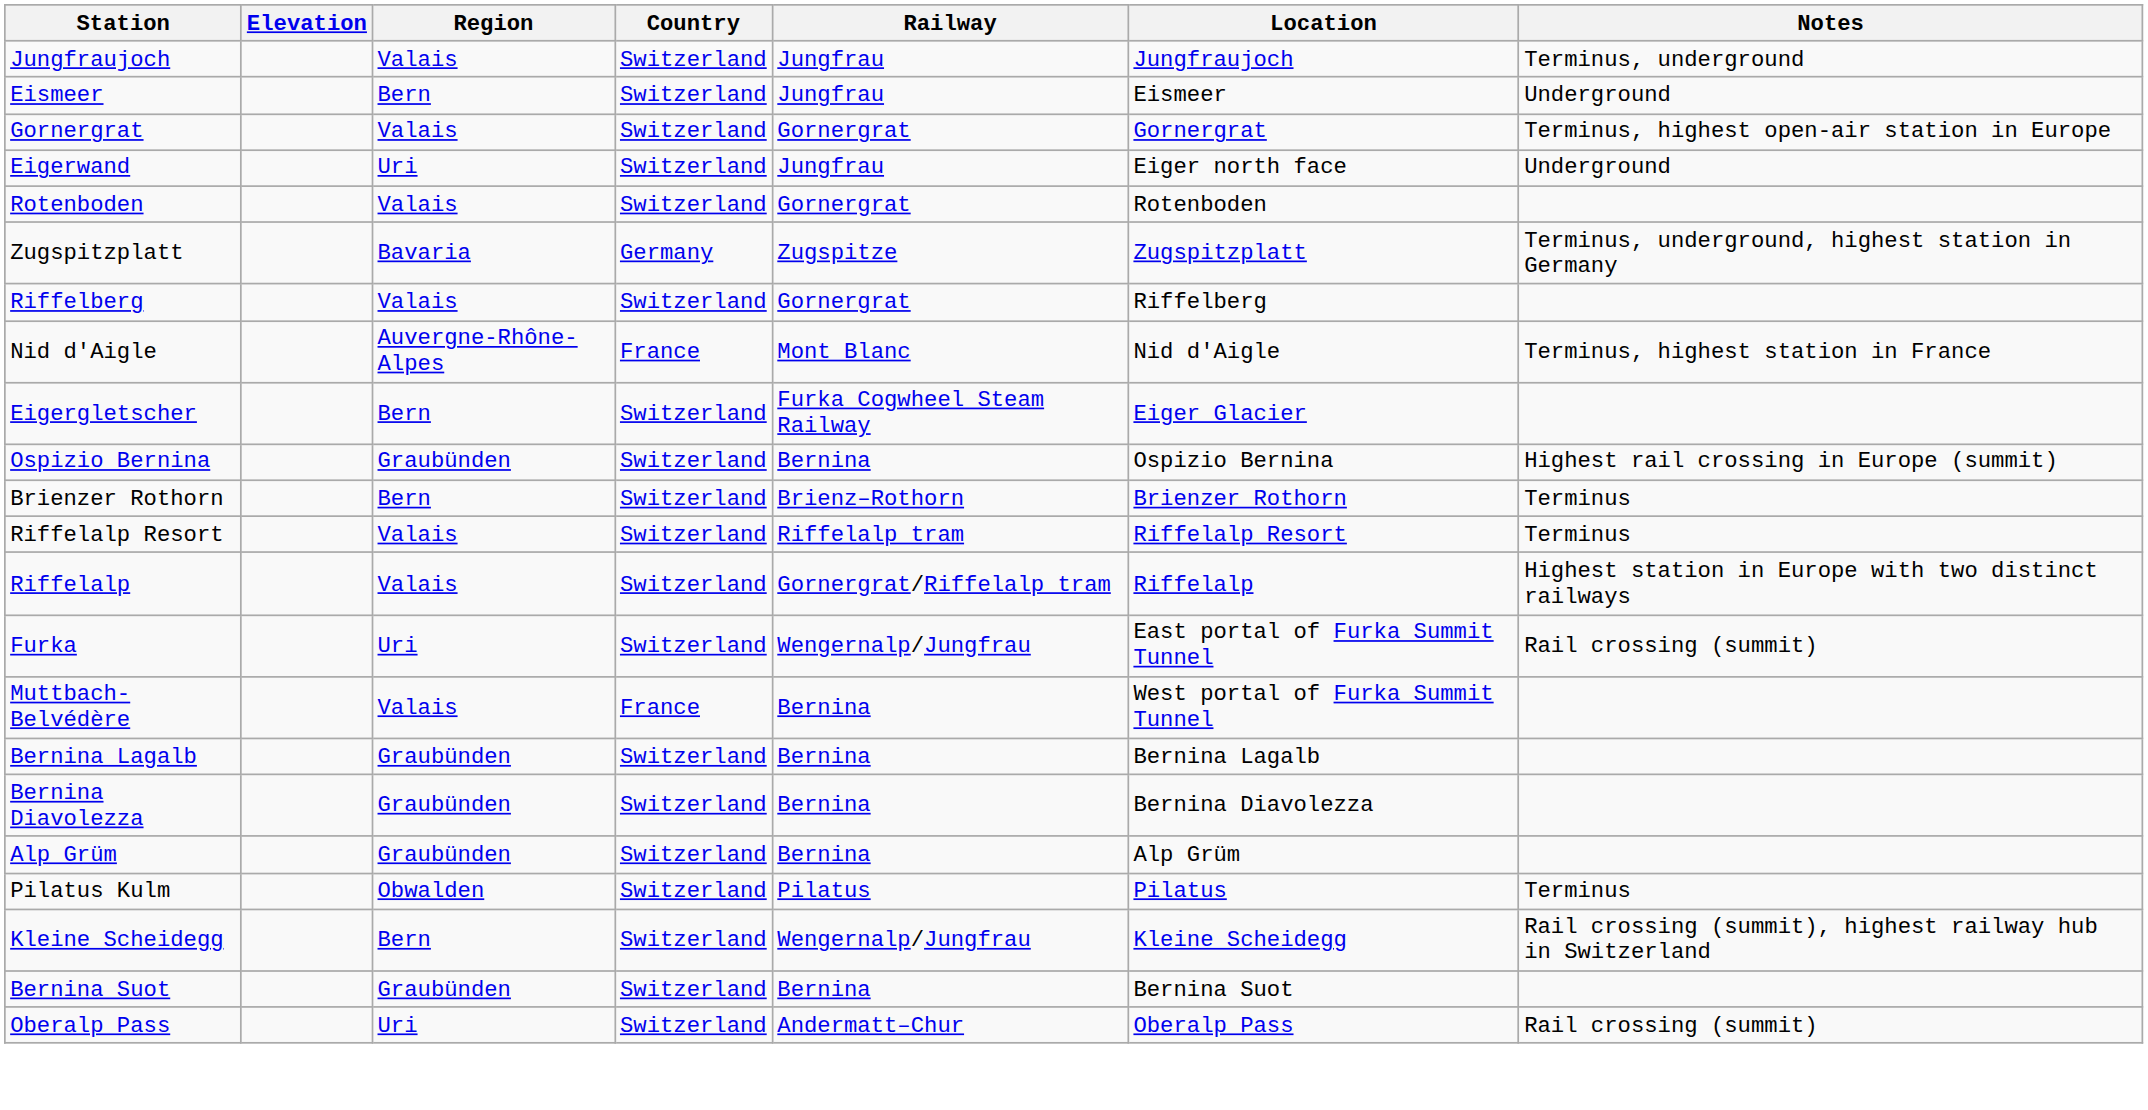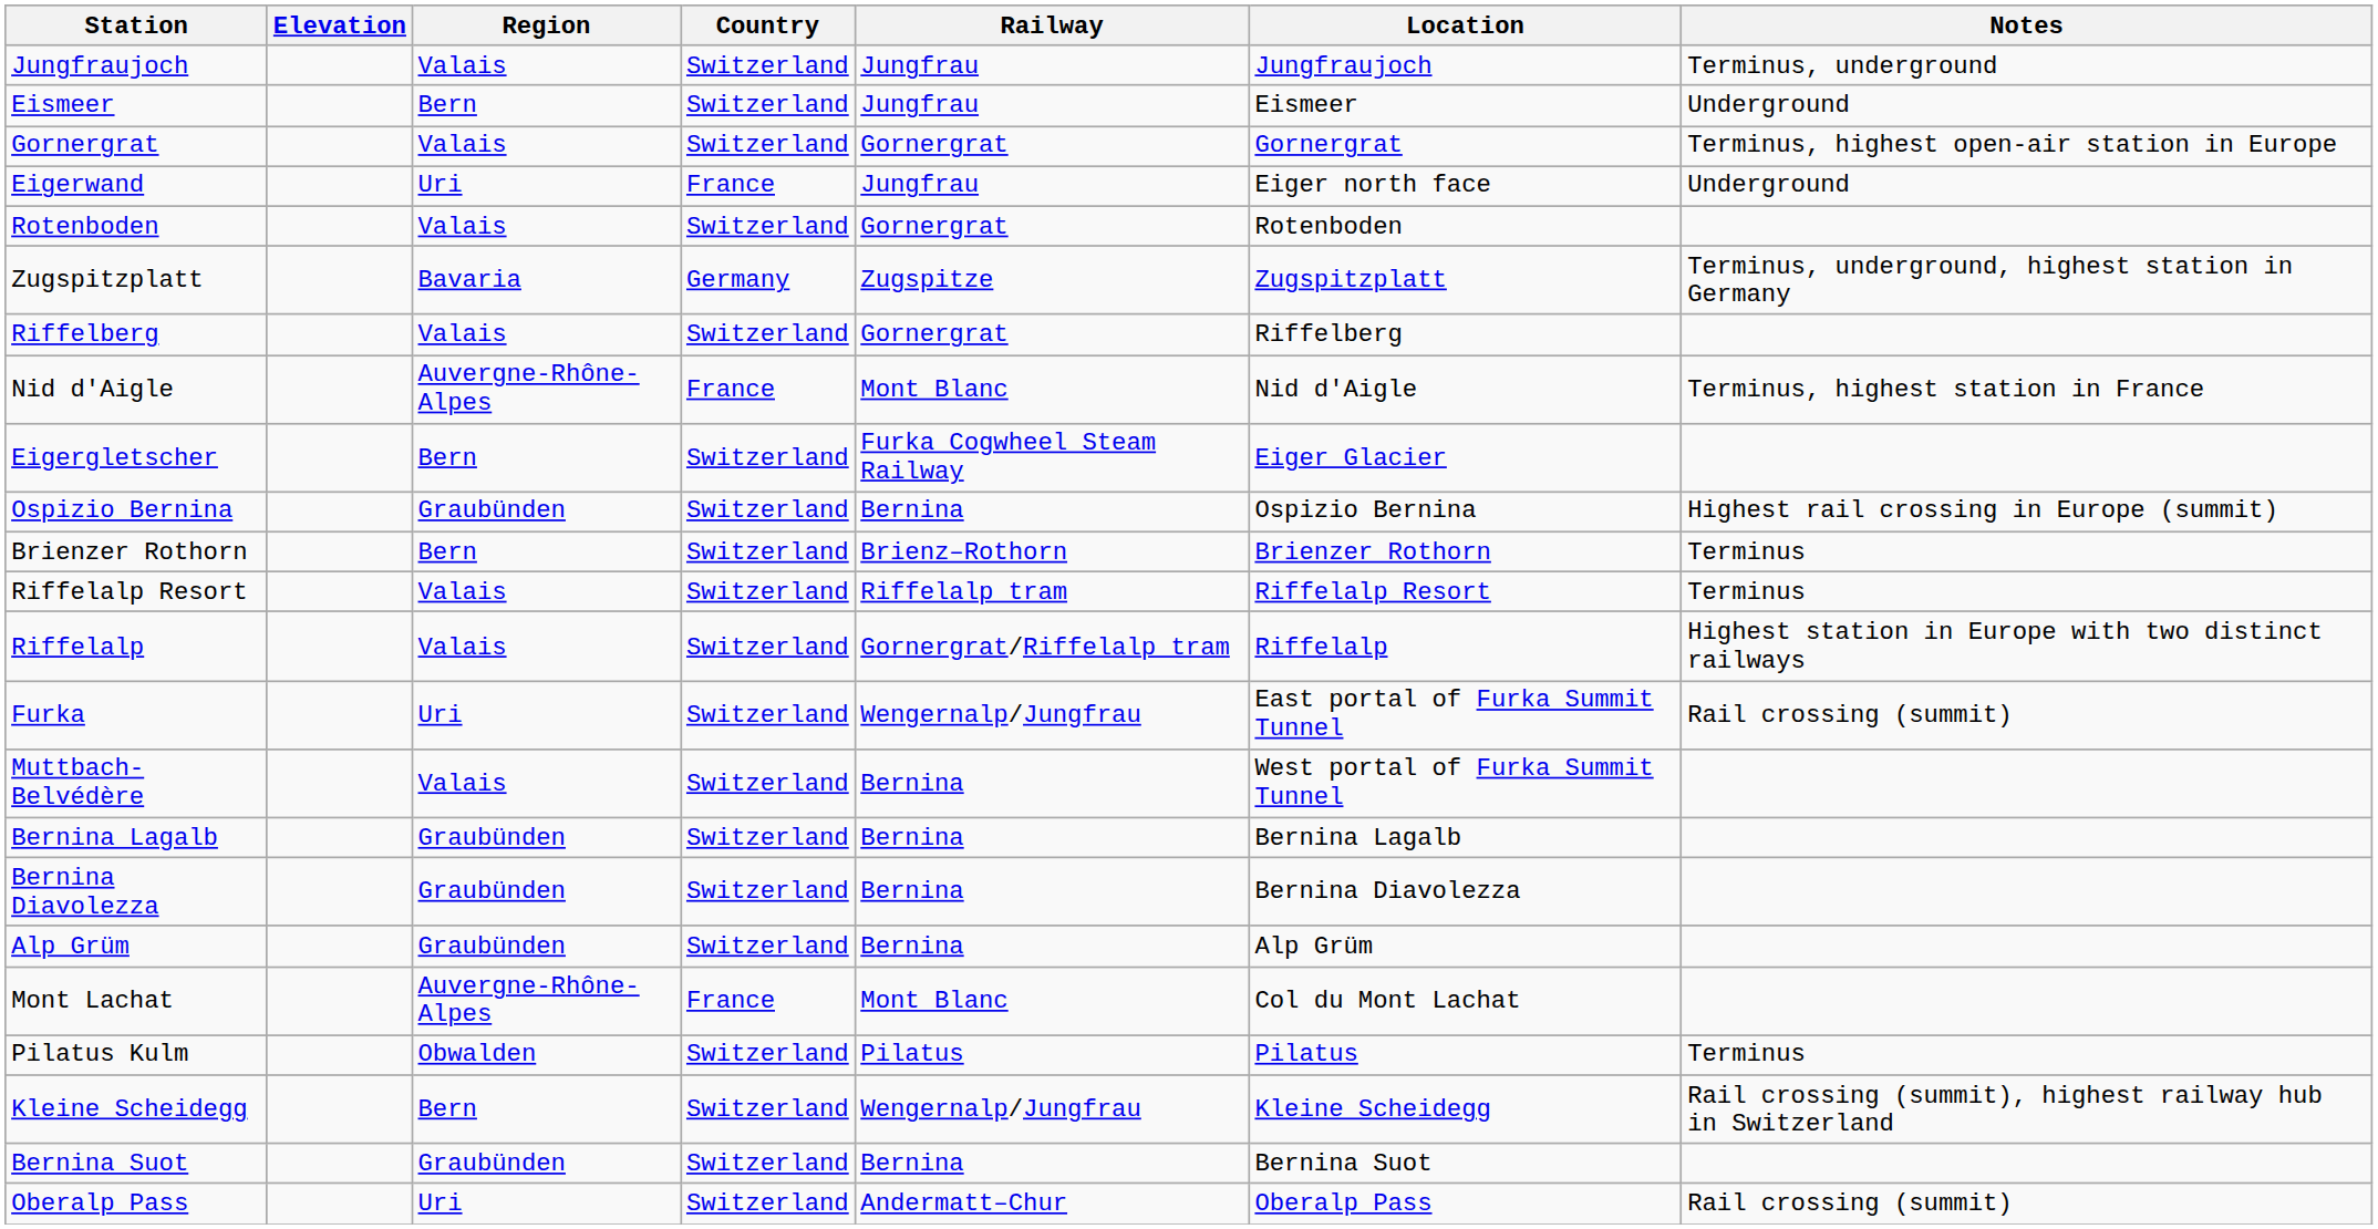 <table class="wikitable sortable">
 <tr>
 <th align="left">Station</th>
 <th align="left"><a href='#'>Elevation</a></th>
 <th align="left">Region</th>
 <th align="left">Country</th>
 <th align="left">Railway</th>
 <th align="left">Location</th>
 <th align="left">Notes</th>
 </tr>
 <tr>
 <td><a href='#'>Jungfraujoch</a></td>
 <td></td>
 <td><a href='#'>Valais</a></td>
 <td><a href='#'>Switzerland</a></td>
 <td><a href='#'>Jungfrau</a></td>
 <td><a href='#'>Jungfraujoch</a></td>
 <td>Terminus, underground</td>
 </tr>
 <tr>
 <td><a href='#'>Eismeer</a></td>
 <td></td>
 <td><a href='#'>Bern</a></td>
 <td><a href='#'>Switzerland</a></td>
 <td><a href='#'>Jungfrau</a></td>
 <td>Eismeer</td>
 <td>Underground</td>
 </tr>
 <tr>
 <td><a href='#'>Gornergrat</a></td>
 <td></td>
 <td><a href='#'>Valais</a></td>
 <td><a href='#'>Switzerland</a></td>
 <td><a href='#'>Gornergrat</a></td>
 <td><a href='#'>Gornergrat</a></td>
 <td>Terminus, highest open-air station in Europe</td>
 </tr>
 <tr>
 <td><a href='#'>Eigerwand</a></td>
 <td></td>
 <td><a href='#'>Uri</a></td>
-<td><a href='#'>Switzerland</a></td>
+<td><a href='#'>France</a></td>
 <td><a href='#'>Jungfrau</a></td>
 <td>Eiger north face</td>
 <td>Underground</td>
 </tr>
 <tr>
 <td><a href='#'>Rotenboden</a></td>
 <td></td>
 <td><a href='#'>Valais</a></td>
 <td><a href='#'>Switzerland</a></td>
 <td><a href='#'>Gornergrat</a></td>
 <td>Rotenboden</td>
 <td></td>
 </tr>
 <tr>
 <td>Zugspitzplatt</td>
 <td></td>
 <td><a href='#'>Bavaria</a></td>
 <td><a href='#'>Germany</a></td>
 <td><a href='#'>Zugspitze</a></td>
 <td><a href='#'>Zugspitzplatt</a></td>
 <td>Terminus, underground, highest station in Germany</td>
 </tr>
 <tr>
 <td><a href='#'>Riffelberg</a></td>
 <td></td>
 <td><a href='#'>Valais</a></td>
 <td><a href='#'>Switzerland</a></td>
 <td><a href='#'>Gornergrat</a></td>
 <td>Riffelberg</td>
 <td></td>
 </tr>
 <tr>
 <td>Nid d'Aigle</td>
 <td></td>
 <td><a href='#'>Auvergne-Rhône-Alpes</a></td>
 <td><a href='#'>France</a></td>
 <td><a href='#'>Mont Blanc</a></td>
 <td>Nid d'Aigle</td>
 <td>Terminus, highest station in France</td>
 </tr>
 <tr>
 <td><a href='#'>Eigergletscher</a></td>
 <td></td>
 <td><a href='#'>Bern</a></td>
 <td><a href='#'>Switzerland</a></td>
 <td><a href='#'>Furka Cogwheel Steam Railway</a></td>
 <td><a href='#'>Eiger Glacier</a></td>
 <td></td>
 </tr>
 <tr>
 <td><a href='#'>Ospizio Bernina</a></td>
 <td></td>
 <td><a href='#'>Graubünden</a></td>
 <td><a href='#'>Switzerland</a></td>
 <td><a href='#'>Bernina</a></td>
 <td>Ospizio Bernina</td>
 <td>Highest rail crossing in Europe (summit)</td>
 </tr>
 <tr>
 <td>Brienzer Rothorn</td>
 <td></td>
 <td><a href='#'>Bern</a></td>
 <td><a href='#'>Switzerland</a></td>
 <td><a href='#'>Brienz–Rothorn</a></td>
 <td><a href='#'>Brienzer Rothorn</a></td>
 <td>Terminus</td>
 </tr>
 <tr>
 <td>Riffelalp Resort</td>
 <td></td>
 <td><a href='#'>Valais</a></td>
 <td><a href='#'>Switzerland</a></td>
 <td><a href='#'>Riffelalp tram</a></td>
 <td><a href='#'>Riffelalp Resort</a></td>
 <td>Terminus</td>
 </tr>
 <tr>
 <td><a href='#'>Riffelalp</a></td>
 <td></td>
 <td><a href='#'>Valais</a></td>
 <td><a href='#'>Switzerland</a></td>
 <td><a href='#'>Gornergrat</a>/<a href='#'>Riffelalp tram</a></td>
 <td><a href='#'>Riffelalp</a></td>
 <td>Highest station in Europe with two distinct railways</td>
 </tr>
 <tr>
 <td><a href='#'>Furka</a></td>
 <td></td>
 <td><a href='#'>Uri</a></td>
 <td><a href='#'>Switzerland</a></td>
 <td><a href='#'>Wengernalp</a>/<a href='#'>Jungfrau</a></td>
 <td>East portal of <a href='#'>Furka Summit Tunnel</a></td>
 <td>Rail crossing (summit)</td>
 </tr>
 <tr>
 <td><a href='#'>Muttbach-Belvédère</a></td>
 <td></td>
 <td><a href='#'>Valais</a></td>
-<td><a href='#'>France</a></td>
+<td><a href='#'>Switzerland</a></td>
 <td><a href='#'>Bernina</a></td>
 <td>West portal of <a href='#'>Furka Summit Tunnel</a></td>
 <td></td>
 </tr>
 <tr>
 <td><a href='#'>Bernina Lagalb</a></td>
 <td></td>
 <td><a href='#'>Graubünden</a></td>
 <td><a href='#'>Switzerland</a></td>
 <td><a href='#'>Bernina</a></td>
 <td>Bernina Lagalb</td>
 <td></td>
 </tr>
 <tr>
 <td><a href='#'>Bernina Diavolezza</a></td>
 <td></td>
 <td><a href='#'>Graubünden</a></td>
 <td><a href='#'>Switzerland</a></td>
 <td><a href='#'>Bernina</a></td>
 <td>Bernina Diavolezza</td>
 <td></td>
 </tr>
 <tr>
 <td><a href='#'>Alp Grüm</a></td>
 <td></td>
 <td><a href='#'>Graubünden</a></td>
 <td><a href='#'>Switzerland</a></td>
 <td><a href='#'>Bernina</a></td>
 <td>Alp Grüm</td>
+<td></td>
+</tr>
+<tr>
+<td>Mont Lachat</td>
+<td></td>
+<td><a href='#'>Auvergne-Rhône-Alpes</a></td>
+<td><a href='#'>France</a></td>
+<td><a href='#'>Mont Blanc</a></td>
+<td>Col du Mont Lachat</td>
 <td></td>
 </tr>
 <tr>
 <td>Pilatus Kulm</td>
 <td></td>
 <td><a href='#'>Obwalden</a></td>
 <td><a href='#'>Switzerland</a></td>
 <td><a href='#'>Pilatus</a></td>
 <td><a href='#'>Pilatus</a></td>
 <td>Terminus</td>
 </tr>
 <tr>
 <td><a href='#'>Kleine Scheidegg</a></td>
 <td></td>
 <td><a href='#'>Bern</a></td>
 <td><a href='#'>Switzerland</a></td>
 <td><a href='#'>Wengernalp</a>/<a href='#'>Jungfrau</a></td>
 <td><a href='#'>Kleine Scheidegg</a></td>
 <td>Rail crossing (summit), highest railway hub in Switzerland</td>
 </tr>
 <tr>
 <td><a href='#'>Bernina Suot</a></td>
 <td></td>
 <td><a href='#'>Graubünden</a></td>
 <td><a href='#'>Switzerland</a></td>
 <td><a href='#'>Bernina</a></td>
 <td>Bernina Suot</td>
 <td></td>
 </tr>
 <tr>
 <td><a href='#'>Oberalp Pass</a></td>
 <td></td>
 <td><a href='#'>Uri</a></td>
 <td><a href='#'>Switzerland</a></td>
 <td><a href='#'>Andermatt–Chur</a></td>
 <td><a href='#'>Oberalp Pass</a></td>
 <td>Rail crossing (summit)</td>
 </tr>
 </table>
